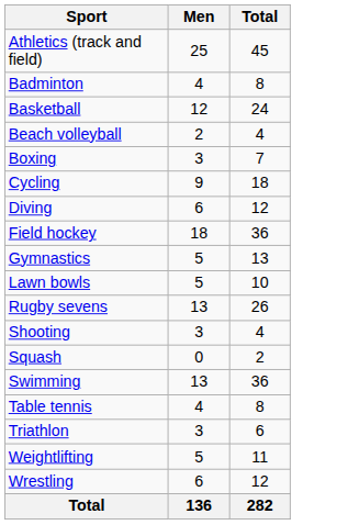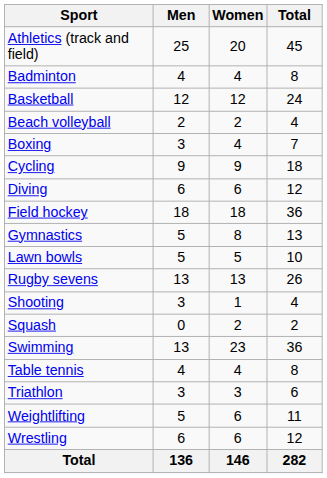 <table class="wikitable sortable" style="text-align:center;">
 <tr>
 <th width=160>Sport</th>
 <th width=55>Men</th>
+<th width=55>Women</th>
 <th width=55>Total</th>
 </tr>
 <tr>
 <td align=left><a href='#'>Athletics</a> (track and field)</td>
 <td>25</td>
+<td>20</td>
 <td>45</td>
 </tr>
 <tr>
 <td align=left><a href='#'>Badminton</a></td>
+<td>4</td>
 <td>4</td>
 <td>8</td>
 </tr>
 <tr>
 <td align=left><a href='#'>Basketball</a></td>
 <td>12</td>
+<td>12</td>
 <td>24</td>
 </tr>
 <tr>
 <td align=left><a href='#'>Beach volleyball</a></td>
+<td>2</td>
 <td>2</td>
 <td>4</td>
 </tr>
 <tr>
 <td align=left><a href='#'>Boxing</a></td>
 <td>3</td>
+<td>4</td>
 <td>7</td>
 </tr>
 <tr>
 <td align=left><a href='#'>Cycling</a></td>
+<td>9</td>
 <td>9</td>
 <td>18</td>
 </tr>
 <tr>
 <td align=left><a href='#'>Diving</a></td>
 <td>6</td>
+<td>6</td>
 <td>12</td>
 </tr>
 <tr>
 <td align=left><a href='#'>Field hockey</a></td>
+<td>18</td>
 <td>18</td>
 <td>36</td>
 </tr>
 <tr>
 <td align=left><a href='#'>Gymnastics</a></td>
 <td>5</td>
+<td>8</td>
 <td>13</td>
 </tr>
 <tr>
 <td align=left><a href='#'>Lawn bowls</a></td>
+<td>5</td>
 <td>5</td>
 <td>10</td>
 </tr>
 <tr>
 <td align=left><a href='#'>Rugby sevens</a></td>
 <td>13</td>
+<td>13</td>
 <td>26</td>
 </tr>
 <tr>
 <td align=left><a href='#'>Shooting</a></td>
 <td>3</td>
+<td>1</td>
 <td>4</td>
 </tr>
 <tr>
 <td align=left><a href='#'>Squash</a></td>
 <td>0</td>
 <td>2</td>
+<td>2</td>
 </tr>
 <tr>
 <td align=left><a href='#'>Swimming</a></td>
 <td>13</td>
+<td>23</td>
 <td>36</td>
 </tr>
 <tr>
 <td align=left><a href='#'>Table tennis</a></td>
+<td>4</td>
 <td>4</td>
 <td>8</td>
 </tr>
 <tr>
 <td align=left><a href='#'>Triathlon</a></td>
 <td>3</td>
+<td>3</td>
 <td>6</td>
 </tr>
 <tr>
 <td align=left><a href='#'>Weightlifting</a></td>
 <td>5</td>
+<td>6</td>
 <td>11</td>
 </tr>
 <tr>
 <td align=left><a href='#'>Wrestling</a></td>
+<td>6</td>
 <td>6</td>
 <td>12</td>
 </tr>
 <tr>
 <th>Total</th>
 <th>136</th>
+<th>146</th>
 <th>282</th>
 </tr>
 </table>
